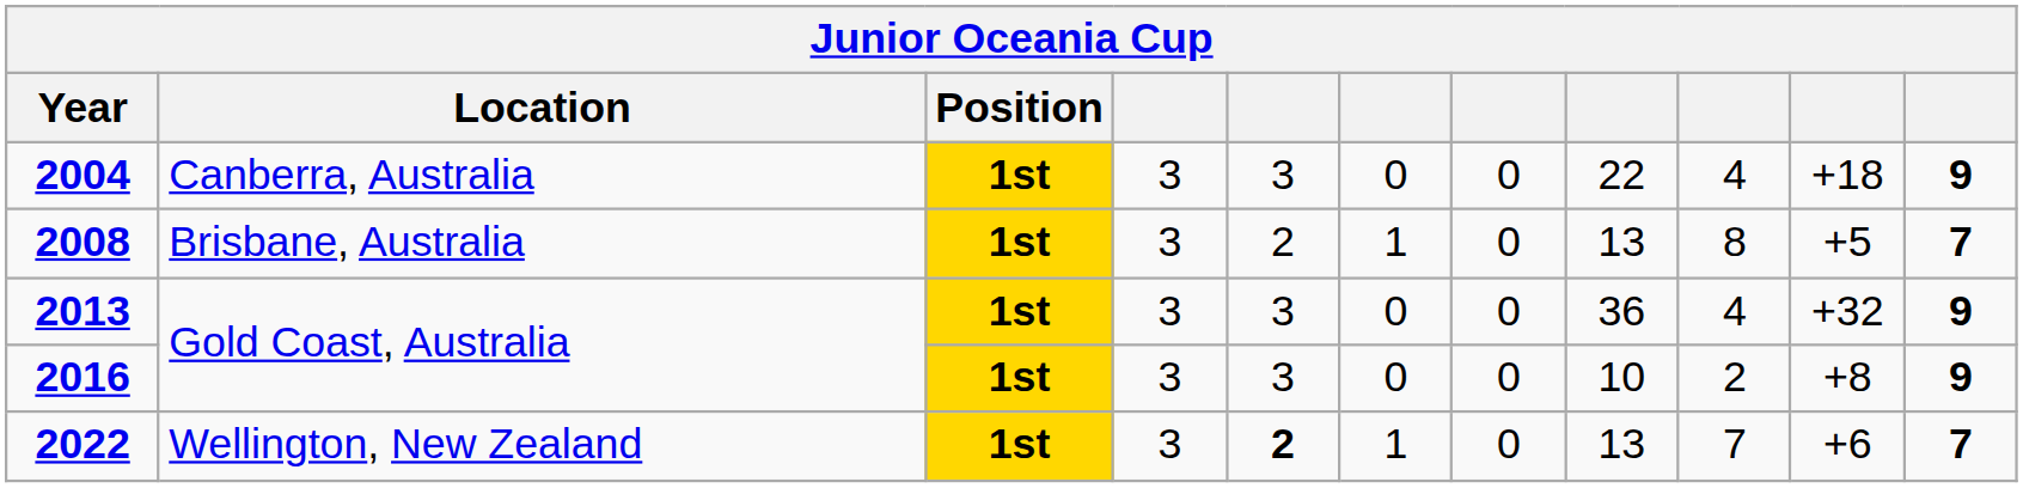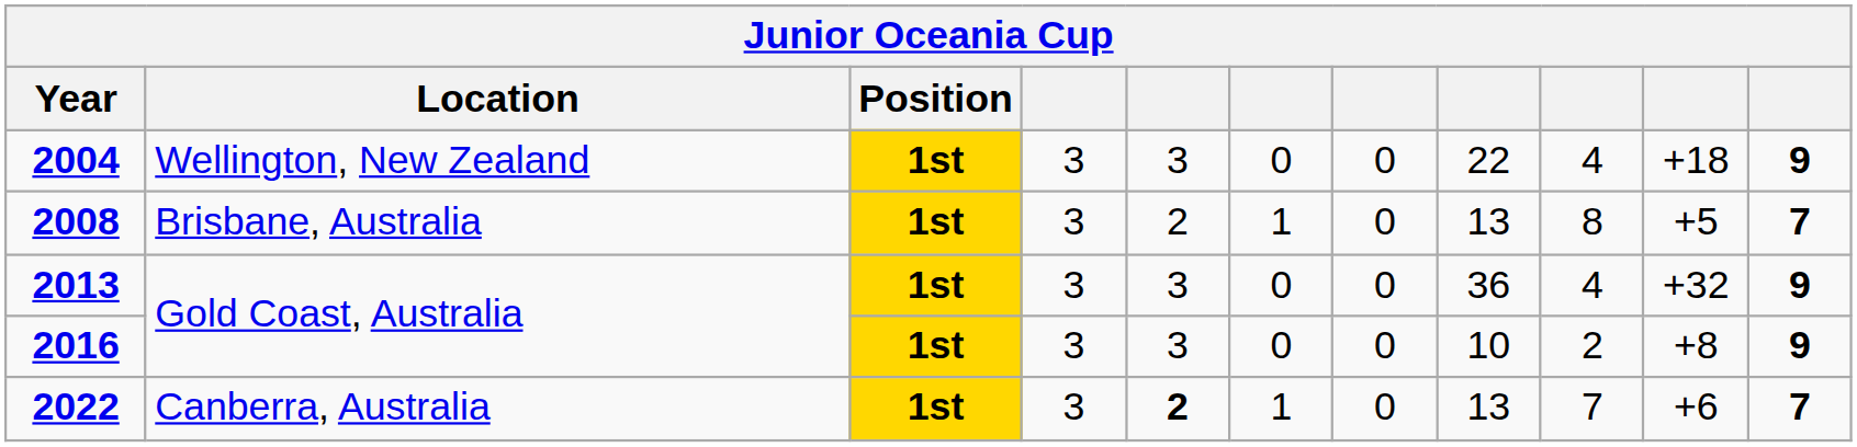 <table class="wikitable" style="text-align: center;">
 <tr>
 <th colspan=11><strong><a href='#'>Junior Oceania Cup</a></strong></th>
 </tr>
 <tr>
 <th style="width: 50px;">Year</th>
 <th style="width: 280px;">Location</th>
 <th style="width: 50px;">Position</th>
 <th style="width: 35px;"></th>
 <th style="width: 35px;"></th>
 <th style="width: 35px;"></th>
 <th style="width: 35px;"></th>
 <th style="width: 35px;"></th>
 <th style="width: 35px;"></th>
 <th style="width: 35px;"></th>
 <th style="width: 35px;"></th>
 </tr>
 <tr>
 <td><strong><a href='#'>2004</a></strong></td>
-<td style="text-align: left;"> <a href='#'>Canberra</a>, <a href='#'>Australia</a></td>
+<td style="text-align: left;"> <a href='#'>Wellington</a>, <a href='#'>New Zealand</a></td>
 <td style="background-color: gold"><strong>1st</strong></td>
 <td>3</td>
 <td>3</td>
 <td>0</td>
 <td>0</td>
 <td>22</td>
 <td>4</td>
 <td>+18</td>
 <td><strong>9</strong></td>
 </tr>
 <tr>
 <td><strong><a href='#'>2008</a></strong></td>
 <td style="text-align: left;"> <a href='#'>Brisbane</a>, <a href='#'>Australia</a></td>
 <td style="background-color: gold"><strong>1st</strong></td>
 <td>3</td>
 <td>2</td>
 <td>1</td>
 <td>0</td>
 <td>13</td>
 <td>8</td>
 <td>+5</td>
 <td><strong>7</strong></td>
 </tr>
 <tr>
 <td><strong><a href='#'>2013</a></strong></td>
 <td rowspan=2; style="text-align: left;"> <a href='#'>Gold Coast</a>, <a href='#'>Australia</a></td>
 <td style="background-color: gold"><strong>1st</strong></td>
 <td>3</td>
 <td>3</td>
 <td>0</td>
 <td>0</td>
 <td>36</td>
 <td>4</td>
 <td>+32</td>
 <td><strong>9</strong></td>
 </tr>
 <tr>
 <td><strong><a href='#'>2016</a></strong></td>
 <td style="background-color: gold"><strong>1st</strong></td>
 <td>3</td>
 <td>3</td>
 <td>0</td>
 <td>0</td>
 <td>10</td>
 <td>2</td>
 <td>+8</td>
 <td><strong>9</strong></td>
 </tr>
 <tr>
 <td><strong><a href='#'>2022</a></strong></td>
-<td style="text-align: left;"> <a href='#'>Wellington</a>, <a href='#'>New Zealand</a></td>
+<td style="text-align: left;"> <a href='#'>Canberra</a>, <a href='#'>Australia</a></td>
 <td style="background-color: gold"><strong>1st</strong></td>
 <td>3</td>
 <td><strong>2</strong></td>
 <td>1</td>
 <td>0</td>
 <td>13</td>
 <td>7</td>
 <td>+6</td>
 <td><strong>7</strong></td>
 </tr>
 </table>
